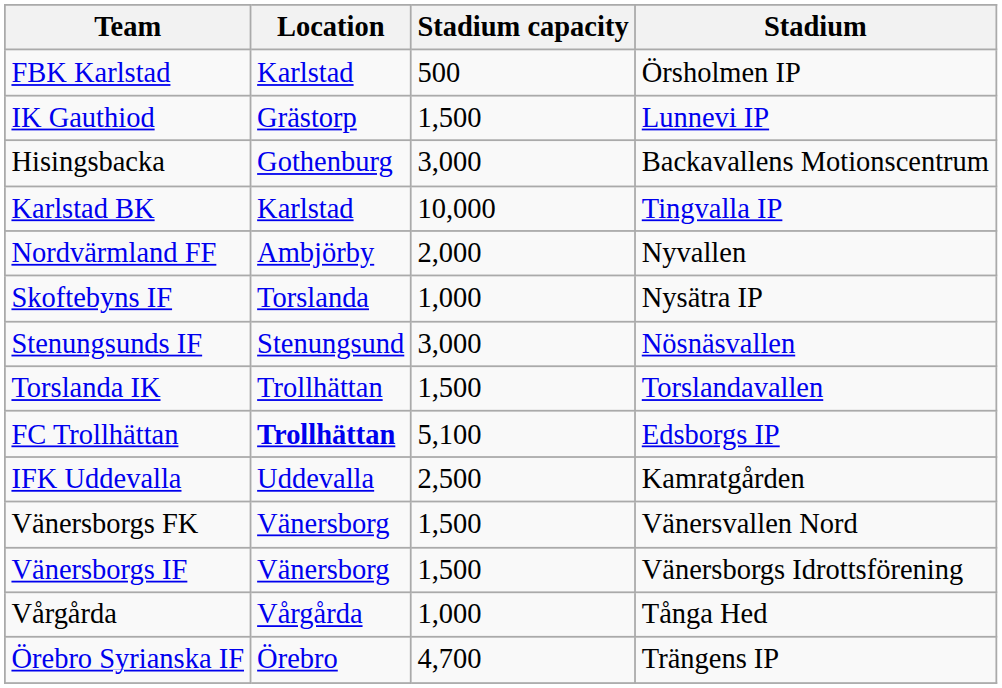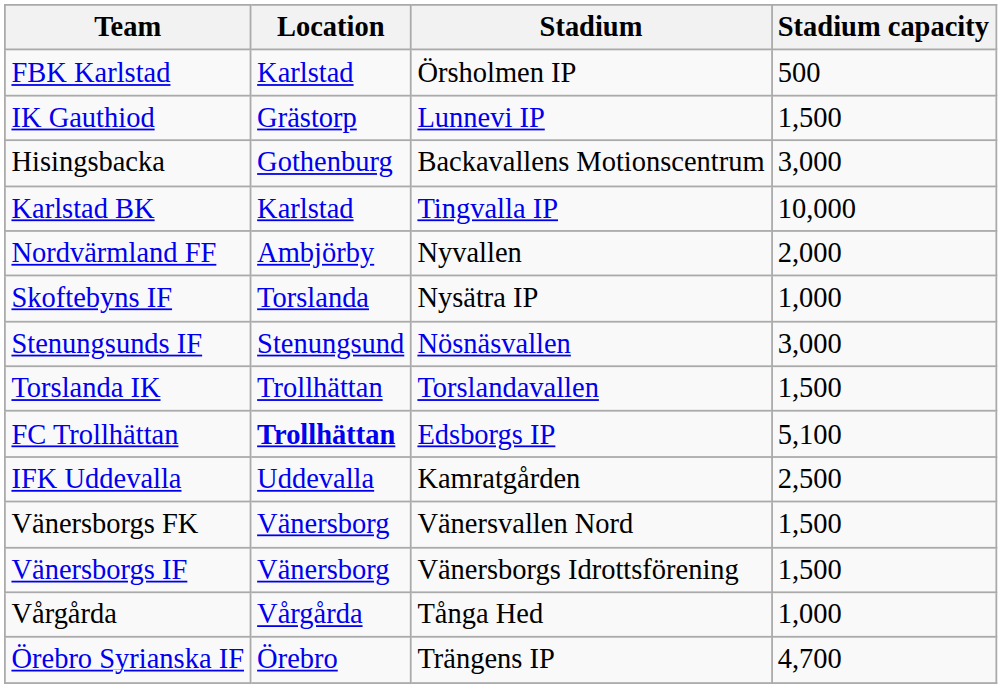 <table class="wikitable sortable" border="1">
 <tr>
 <th>Team</th>
 <th>Location</th>
+<th>Stadium</th>
 <th>Stadium capacity</th>
-<th>Stadium</th>
 </tr>
 <tr>
 <td><a href='#'>FBK Karlstad</a></td>
 <td><a href='#'>Karlstad</a></td>
+<td>Örsholmen IP</td>
 <td>500</td>
-<td>Örsholmen IP</td>
 </tr>
 <tr>
 <td><a href='#'>IK Gauthiod</a></td>
 <td><a href='#'>Grästorp</a></td>
+<td><a href='#'>Lunnevi IP</a></td>
 <td>1,500</td>
-<td><a href='#'>Lunnevi IP</a></td>
 </tr>
 <tr>
 <td>Hisingsbacka</td>
 <td><a href='#'>Gothenburg</a></td>
+<td>Backavallens Motionscentrum</td>
 <td>3,000</td>
-<td>Backavallens Motionscentrum</td>
 </tr>
 <tr>
 <td><a href='#'>Karlstad BK</a></td>
 <td><a href='#'>Karlstad</a></td>
+<td><a href='#'>Tingvalla IP</a></td>
 <td>10,000</td>
-<td><a href='#'>Tingvalla IP</a></td>
 </tr>
 <tr>
 <td><a href='#'>Nordvärmland FF</a></td>
 <td><a href='#'>Ambjörby</a></td>
+<td>Nyvallen</td>
 <td>2,000</td>
-<td>Nyvallen</td>
 </tr>
 <tr>
 <td><a href='#'>Skoftebyns IF</a></td>
 <td><a href='#'>Torslanda</a></td>
+<td>Nysätra IP</td>
 <td>1,000</td>
-<td>Nysätra IP</td>
 </tr>
 <tr>
 <td><a href='#'>Stenungsunds IF</a></td>
 <td><a href='#'>Stenungsund</a></td>
+<td><a href='#'>Nösnäsvallen</a></td>
 <td>3,000</td>
-<td><a href='#'>Nösnäsvallen</a></td>
 </tr>
 <tr>
 <td><a href='#'>Torslanda IK</a></td>
 <td><a href='#'>Trollhättan</a></td>
+<td><a href='#'>Torslandavallen</a></td>
 <td>1,500</td>
-<td><a href='#'>Torslandavallen</a></td>
 </tr>
 <tr>
 <td><a href='#'>FC Trollhättan</a></td>
 <td><strong><a href='#'>Trollhättan</a></strong></td>
+<td><a href='#'>Edsborgs IP</a></td>
 <td>5,100</td>
-<td><a href='#'>Edsborgs IP</a></td>
 </tr>
 <tr>
 <td><a href='#'>IFK Uddevalla</a></td>
 <td><a href='#'>Uddevalla</a></td>
+<td>Kamratgården</td>
 <td>2,500</td>
-<td>Kamratgården</td>
 </tr>
 <tr>
 <td>Vänersborgs FK</td>
 <td><a href='#'>Vänersborg</a></td>
+<td>Vänersvallen Nord</td>
 <td>1,500</td>
-<td>Vänersvallen Nord</td>
 </tr>
 <tr>
 <td><a href='#'>Vänersborgs IF</a></td>
 <td><a href='#'>Vänersborg</a></td>
+<td>Vänersborgs Idrottsförening</td>
 <td>1,500</td>
-<td>Vänersborgs Idrottsförening</td>
 </tr>
 <tr>
 <td>Vårgårda</td>
 <td><a href='#'>Vårgårda</a></td>
+<td>Tånga Hed</td>
 <td>1,000</td>
-<td>Tånga Hed</td>
 </tr>
 <tr>
 <td><a href='#'>Örebro Syrianska IF</a></td>
 <td><a href='#'>Örebro</a></td>
+<td>Trängens IP</td>
 <td>4,700</td>
-<td>Trängens IP</td>
 </tr>
 </table>
